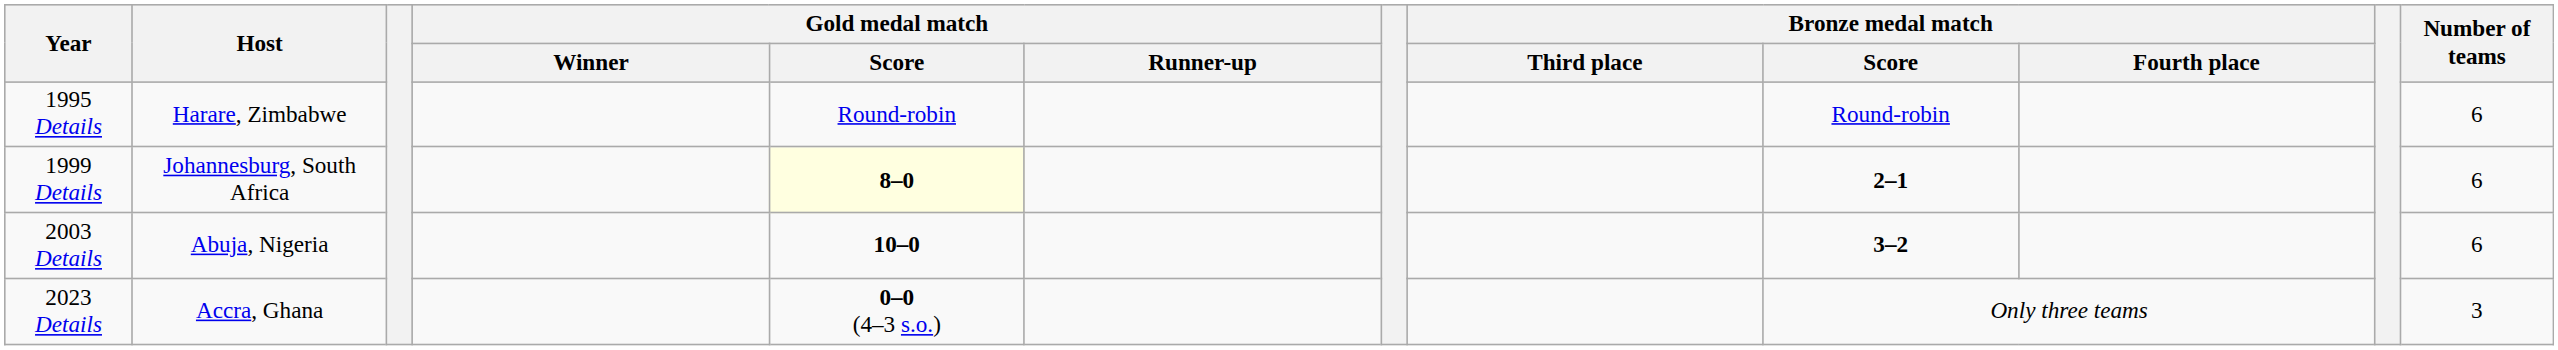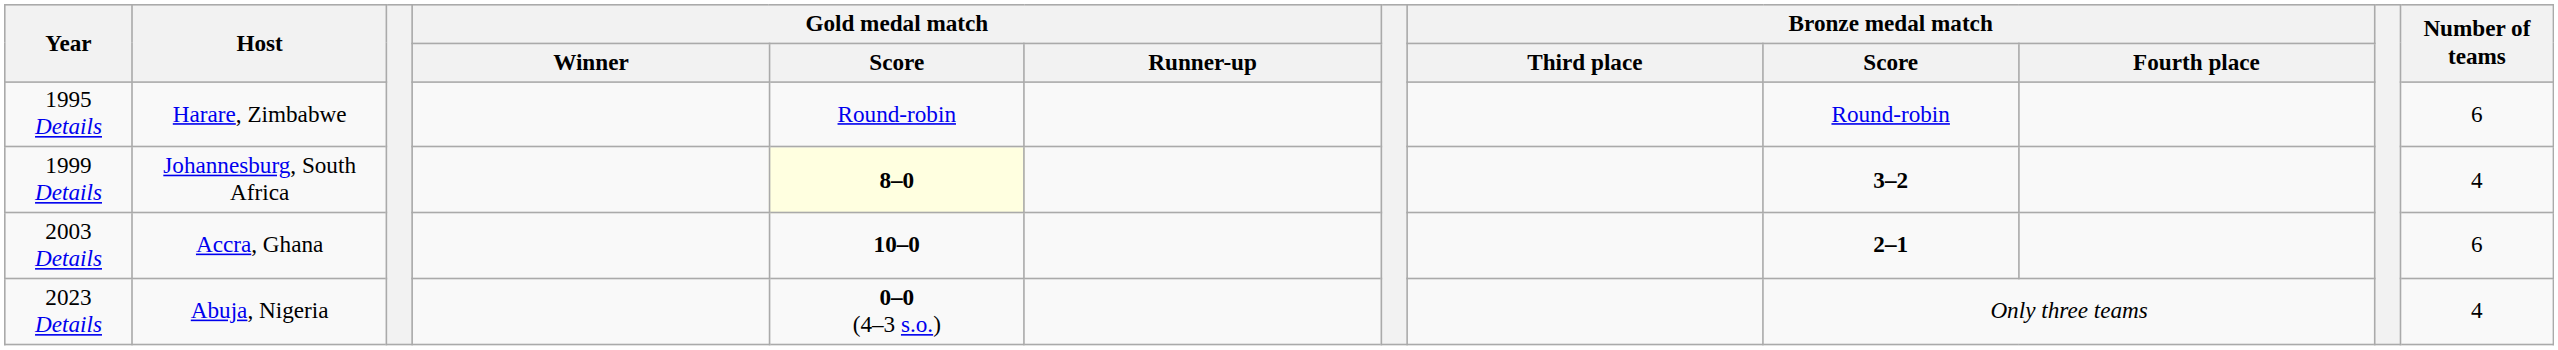 <table class="wikitable" style="text-align:center;width:100%; font-size:90%;">
 <tr>
 <th rowspan=2 width=5%>Year</th>
 <th rowspan=2 width=10%>Host</th>
 <th width=1% rowspan=6></th>
 <th colspan=3>Gold medal match</th>
 <th width=1% rowspan=6></th>
 <th colspan=3>Bronze medal match</th>
 <th width=1% rowspan=6></th>
 <th width=6% rowspan=2>Number of teams</th>
 </tr>
 <tr>
 <th width=14%>Winner</th>
 <th width=10%>Score</th>
 <th width=14%>Runner-up</th>
 <th width=14%>Third place</th>
 <th width=10%>Score</th>
 <th width=14%>Fourth place</th>
 </tr>
 <tr>
 <td>1995<br><em><a href='#'>Details</a></em></td>
 <td><a href='#'>Harare</a>, Zimbabwe</td>
 <td><strong></strong></td>
 <td><a href='#'>Round-robin</a></td>
 <td></td>
 <td></td>
 <td><a href='#'>Round-robin</a></td>
 <td></td>
 <td>6</td>
 </tr>
 <tr>
 <td>1999<br><em><a href='#'>Details</a></em></td>
 <td><a href='#'>Johannesburg</a>, South Africa</td>
 <td><strong></strong></td>
 <td style="background: lightyellow;"><strong>8–0</strong></td>
 <td></td>
 <td></td>
+<td><strong>3–2</strong></td>
+<td></td>
+<td>4</td>
+</tr>
+<tr>
+<td>2003<br><em><a href='#'>Details</a></em></td>
+<td><a href='#'>Accra</a>, Ghana</td>
+<td><strong></strong></td>
+<td><strong>10–0</strong></td>
+<td></td>
+<td></td>
 <td><strong>2–1</strong></td>
 <td></td>
 <td>6</td>
 </tr>
 <tr>
-<td>2003<br><em><a href='#'>Details</a></em></td>
+<td>2023<br><em><a href='#'>Details</a></em></td>
 <td><a href='#'>Abuja</a>, Nigeria</td>
-<td><strong></strong></td>
-<td><strong>10–0</strong></td>
-<td></td>
-<td></td>
-<td><strong>3–2</strong></td>
-<td></td>
-<td>6</td>
-</tr>
-<tr>
-<td>2023<br><em><a href='#'>Details</a></em></td>
-<td><a href='#'>Accra</a>, Ghana</td>
 <td><strong></strong></td>
 <td><strong>0–0</strong><br>(4–3 <a href='#'>s.o.</a>)</td>
 <td></td>
 <td></td>
 <td colspan=2><em>Only three teams</em></td>
-<td>3</td>
+<td>4</td>
 </tr>
 </table>
